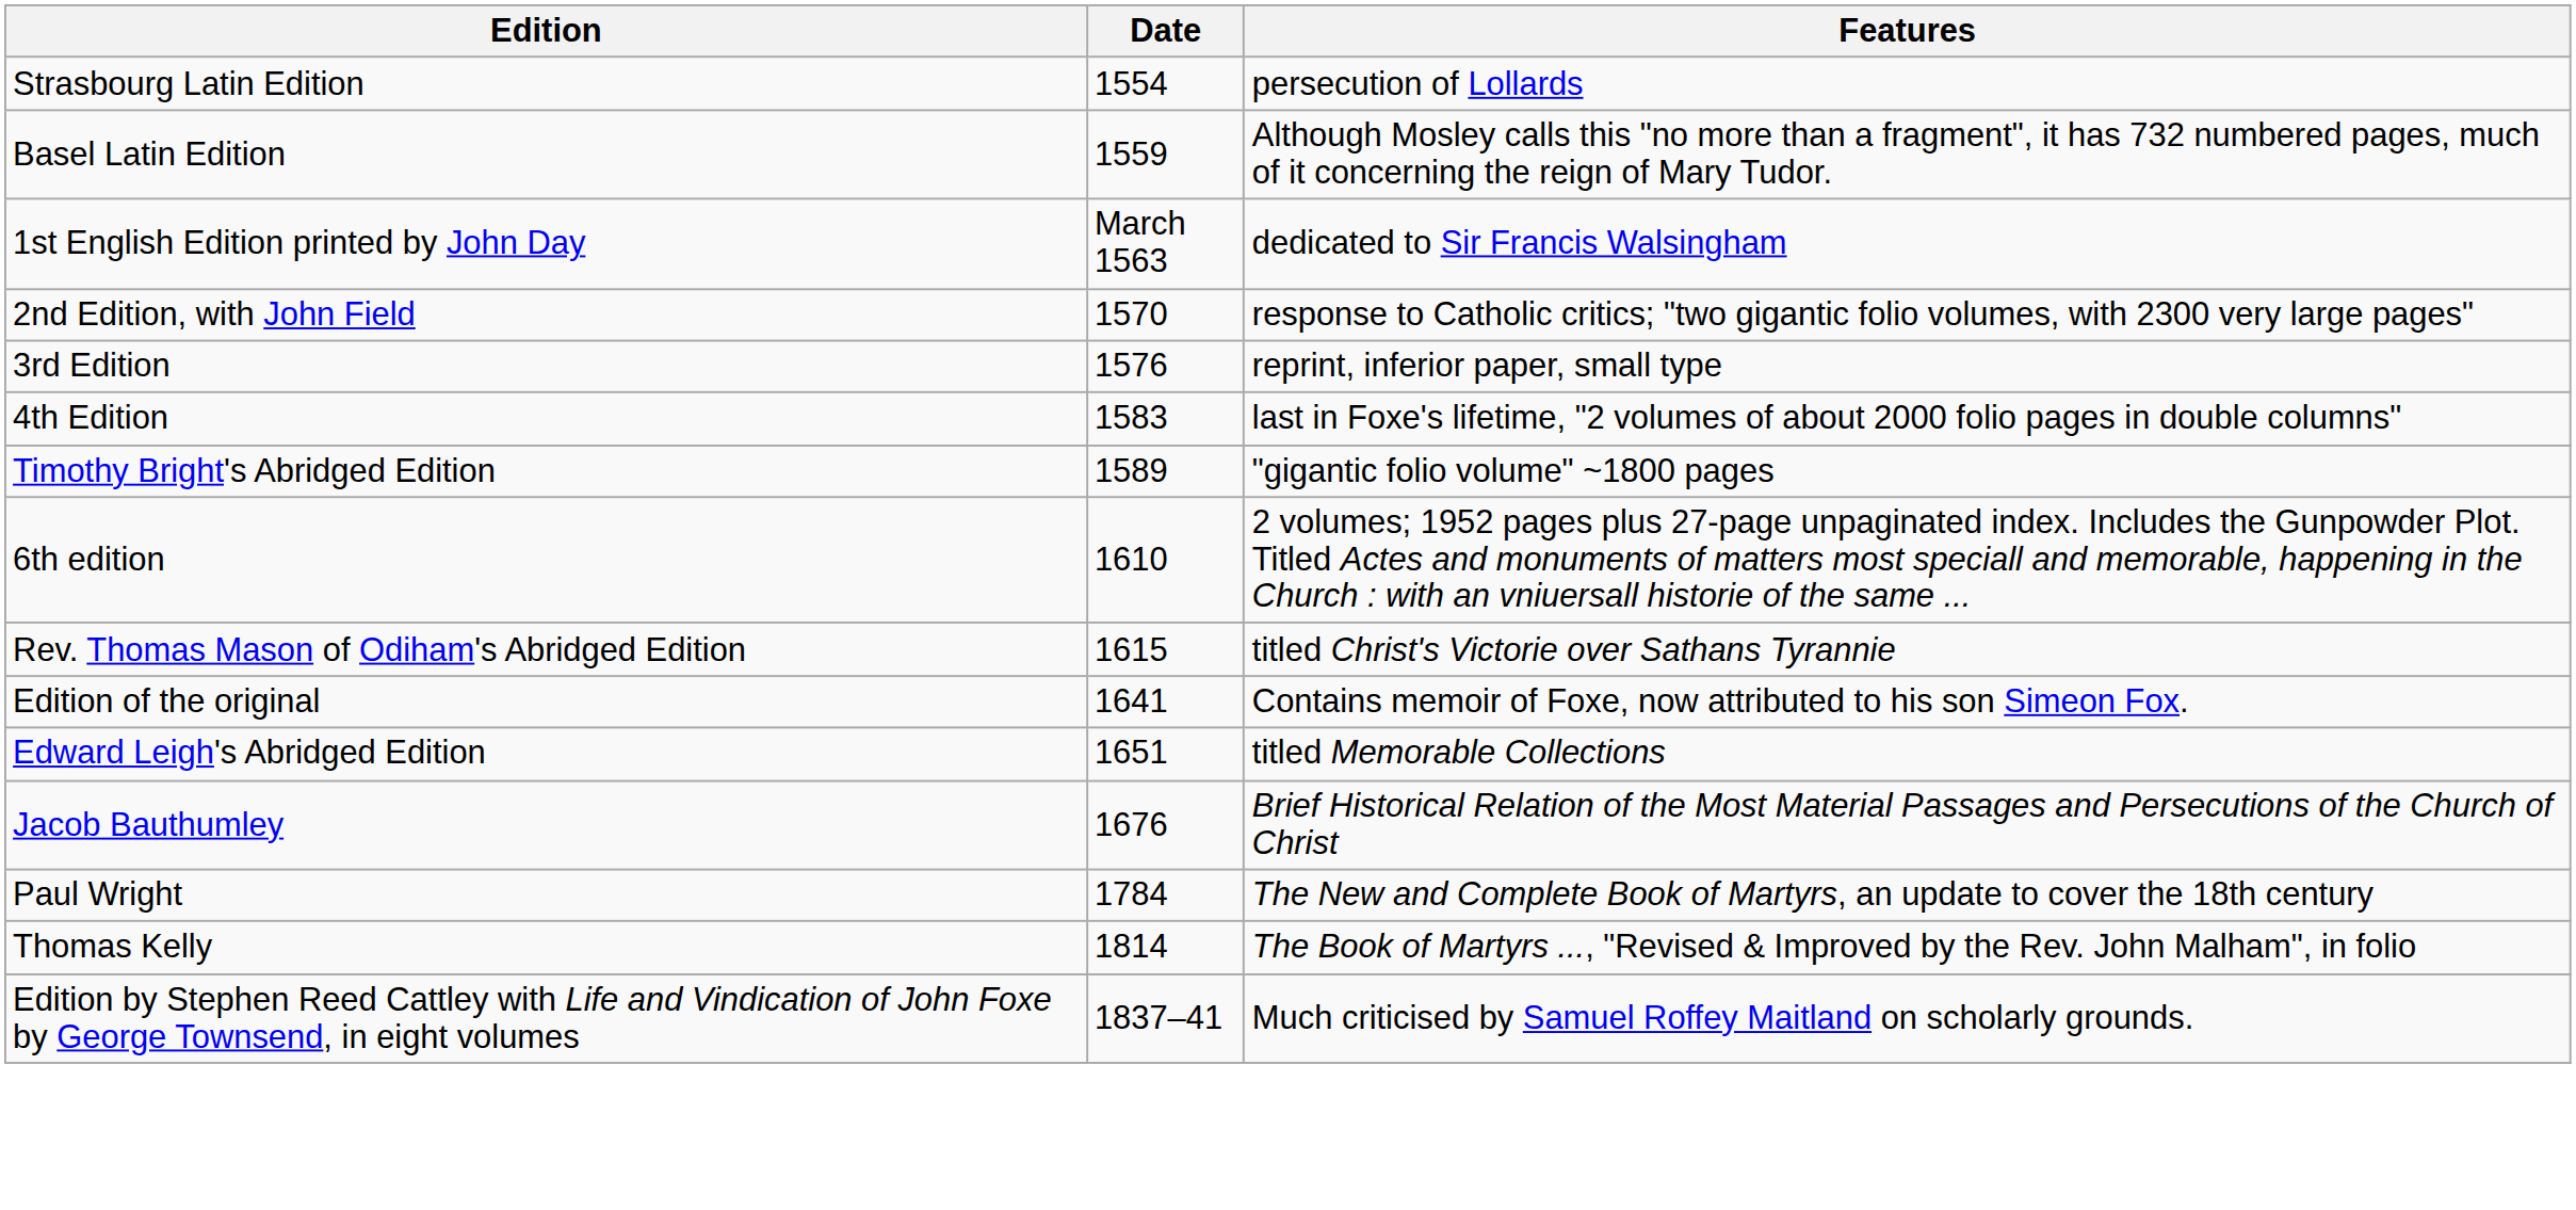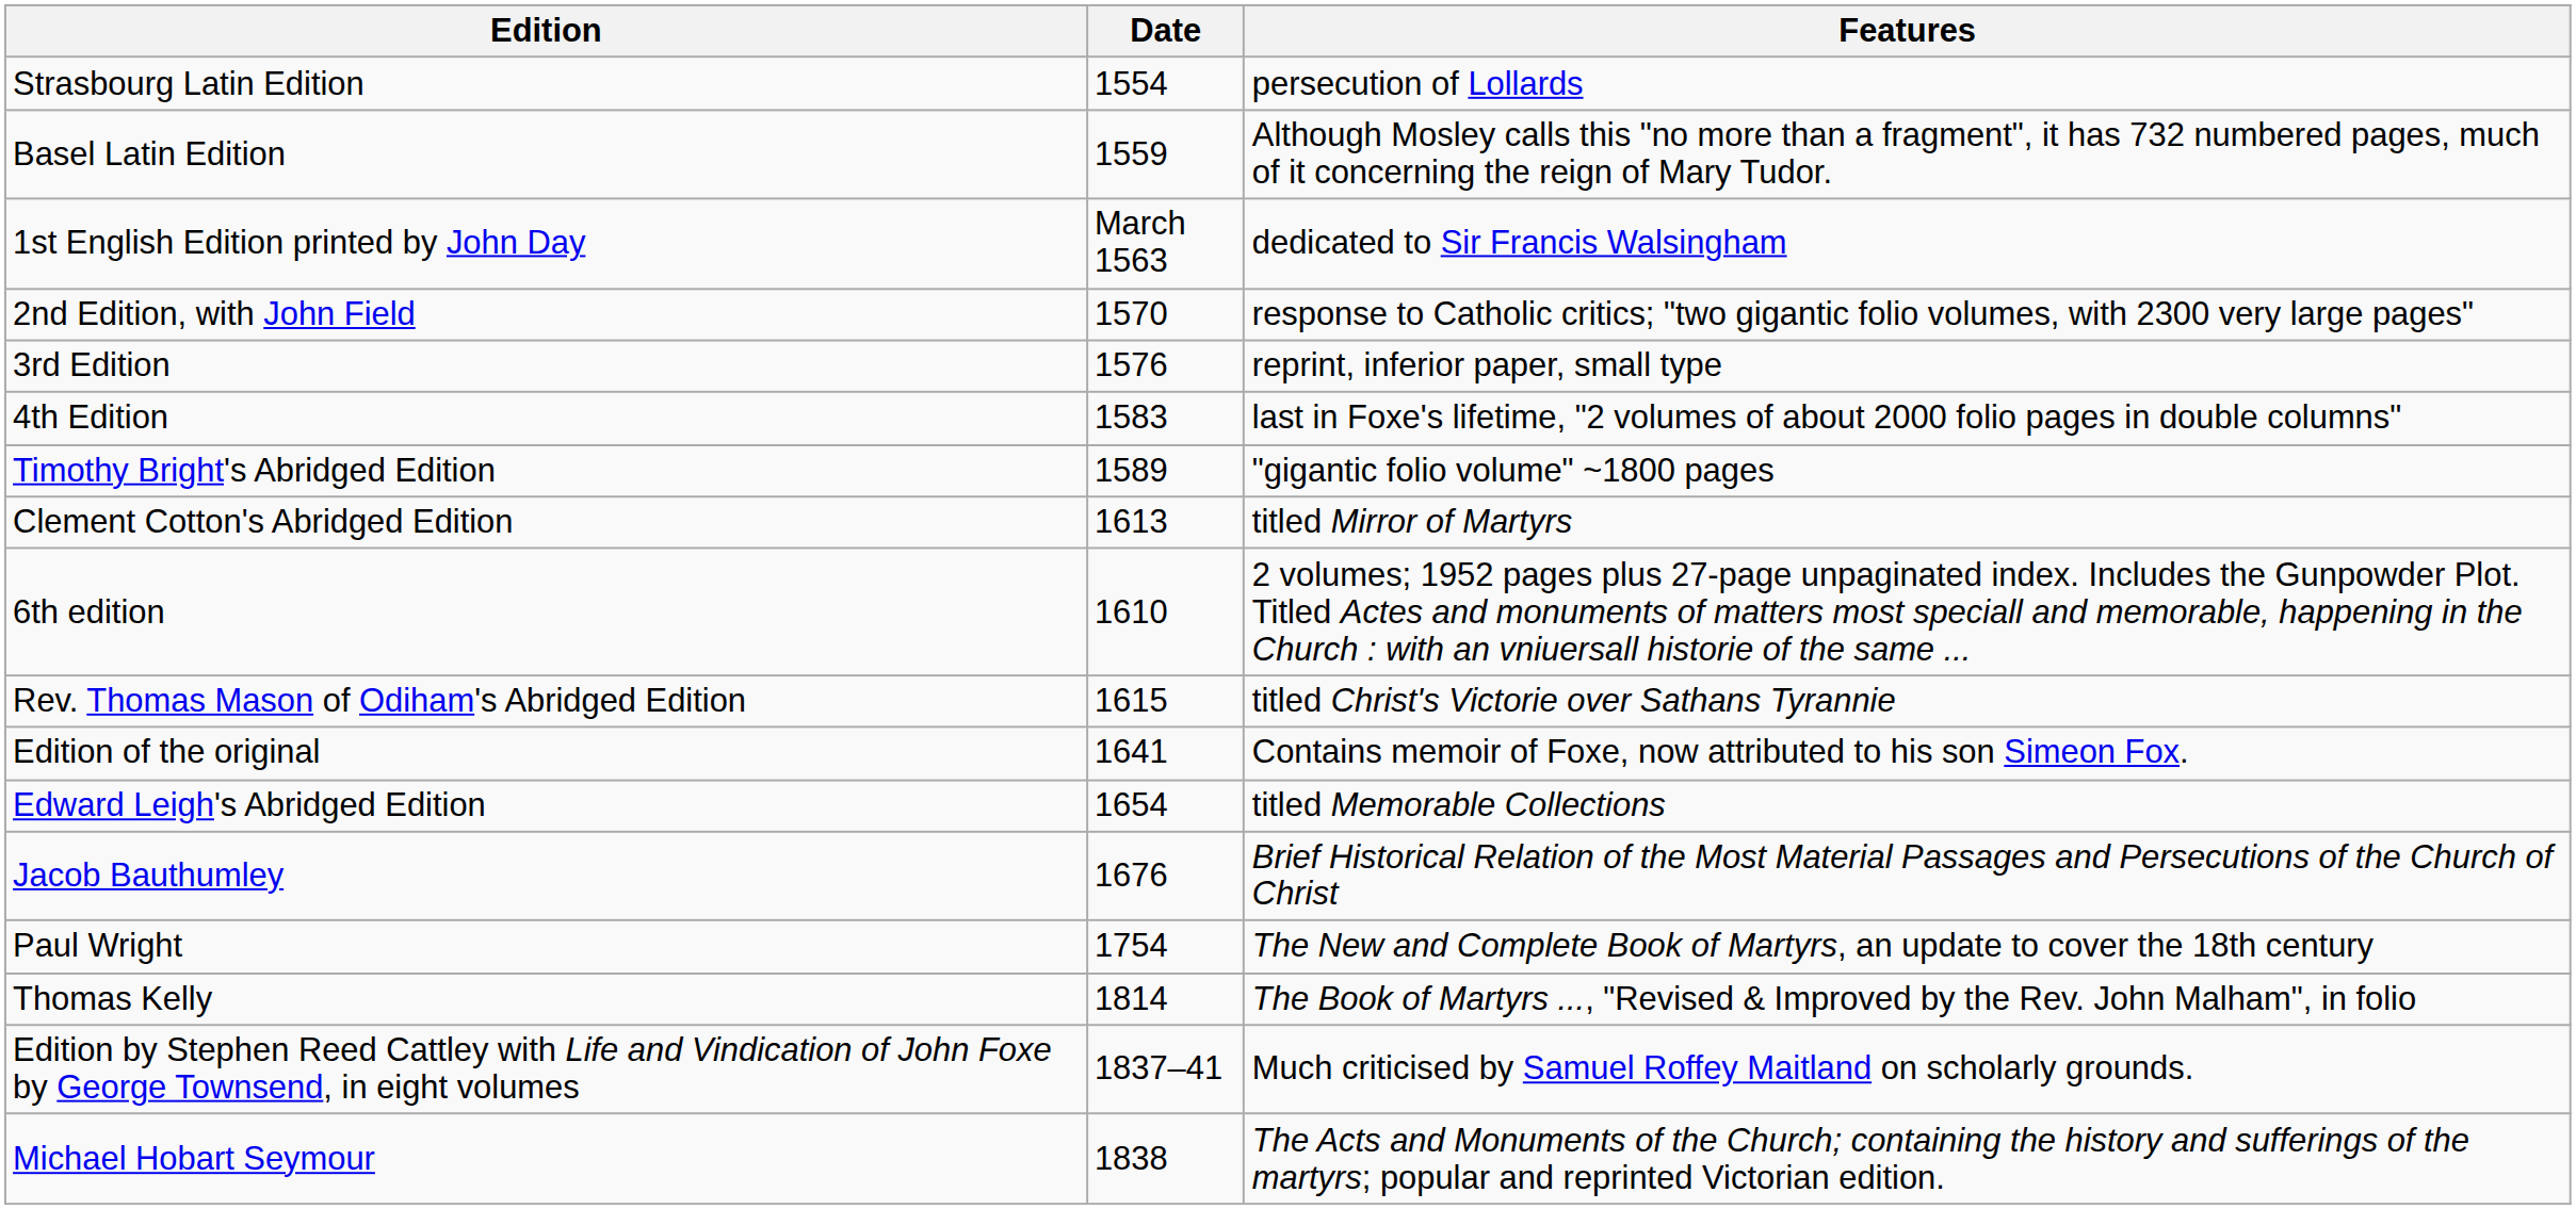 <table class="wikitable">
 <tr>
 <th>Edition</th>
 <th>Date</th>
 <th>Features</th>
 </tr>
 <tr>
 <td>Strasbourg Latin Edition</td>
 <td>1554</td>
 <td>persecution of <a href='#'>Lollards</a></td>
 </tr>
 <tr>
 <td>Basel Latin Edition</td>
 <td>1559</td>
 <td>Although Mosley calls this "no more than a fragment", it has 732 numbered pages, much of it concerning the reign of Mary Tudor.</td>
 </tr>
 <tr>
 <td>1st English Edition printed by <a href='#'>John Day</a></td>
 <td>March 1563</td>
 <td>dedicated to <a href='#'>Sir Francis Walsingham</a></td>
 </tr>
 <tr>
 <td>2nd Edition, with <a href='#'>John Field</a></td>
 <td>1570</td>
 <td>response to Catholic critics; "two gigantic folio volumes, with 2300 very large pages"</td>
 </tr>
 <tr>
 <td>3rd Edition</td>
 <td>1576</td>
 <td>reprint, inferior paper, small type</td>
 </tr>
 <tr>
 <td>4th Edition</td>
 <td>1583</td>
 <td>last in Foxe's lifetime, "2 volumes of about 2000 folio pages in double columns"</td>
 </tr>
 <tr>
 <td><a href='#'>Timothy Bright</a>'s Abridged Edition</td>
 <td>1589</td>
 <td>"gigantic folio volume" ~1800 pages</td>
 </tr>
 <tr>
+<td>Clement Cotton's Abridged Edition</td>
+<td>1613</td>
+<td>titled <em>Mirror of Martyrs</em></td>
+</tr>
+<tr>
 <td>6th edition</td>
 <td>1610</td>
 <td>2 volumes; 1952 pages plus 27-page unpaginated index. Includes the Gunpowder Plot.<br>Titled <em>Actes and monuments of matters most speciall and memorable, happening in the Church : with an vniuersall historie of the same ...</em></td>
 </tr>
 <tr>
 <td>Rev. <a href='#'>Thomas Mason</a> of <a href='#'>Odiham</a>'s Abridged Edition</td>
 <td>1615</td>
 <td>titled <em>Christ's Victorie over Sathans Tyrannie</em></td>
 </tr>
 <tr>
 <td>Edition of the original</td>
 <td>1641</td>
 <td>Contains memoir of Foxe, now attributed to his son <a href='#'>Simeon Fox</a>.</td>
 </tr>
 <tr>
 <td><a href='#'>Edward Leigh</a>'s Abridged Edition</td>
-<td>1651</td>
+<td>1654</td>
 <td>titled <em>Memorable Collections</em></td>
 </tr>
 <tr>
 <td><a href='#'>Jacob Bauthumley</a></td>
 <td>1676</td>
 <td><em>Brief Historical Relation of the Most Material Passages and Persecutions of the Church of Christ</em></td>
 </tr>
 <tr>
 <td>Paul Wright</td>
-<td>1784</td>
+<td>1754</td>
 <td><em>The New and Complete Book of Martyrs</em>, an update to cover the 18th century </td>
 </tr>
 <tr>
 <td>Thomas Kelly</td>
 <td>1814</td>
 <td><em>The Book of Martyrs ...</em>, "Revised & Improved by the Rev. John Malham", in folio</td>
 </tr>
 <tr>
 <td>Edition by Stephen Reed Cattley with <em>Life and Vindication of John Foxe</em> by <a href='#'>George Townsend</a>, in eight volumes</td>
 <td>1837–41</td>
 <td>Much criticised by <a href='#'>Samuel Roffey Maitland</a> on scholarly grounds.</td>
 </tr>
+<tr>
+<td><a href='#'>Michael Hobart Seymour</a></td>
+<td>1838</td>
+<td><em>The Acts and Monuments of the Church; containing the history and sufferings of the martyrs</em>; popular and reprinted Victorian edition.</td>
+</tr>
 </table>
